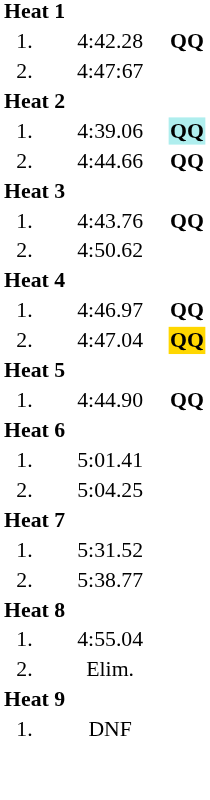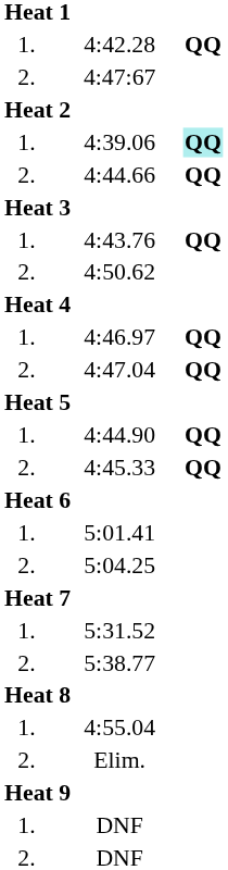 <table style="text-align:center">
 <tr>
 <td colspan=4 align=left><strong>Heat 1</strong></td>
 </tr>
 <tr>
 <td width=30>1.</td>
 <td align=left></td>
 <td width=80>4:42.28</td>
 <td><strong>QQ</strong></td>
 </tr>
 <tr>
 <td>2.</td>
 <td align=left></td>
 <td>4:47:67</td>
 <td></td>
 </tr>
 <tr>
 <td colspan=4 align=left><strong>Heat 2</strong></td>
 </tr>
 <tr>
 <td>1.</td>
 <td align=left></td>
 <td>4:39.06</td>
 <td style="background: paleturquoise;"><strong>QQ</strong></td>
 </tr>
 <tr>
 <td>2.</td>
 <td align=left></td>
 <td>4:44.66</td>
 <td><strong>QQ</strong></td>
 </tr>
 <tr>
 <td colspan=4 align=left><strong>Heat 3</strong></td>
 </tr>
 <tr>
 <td>1.</td>
 <td align=left></td>
 <td>4:43.76</td>
 <td><strong>QQ</strong></td>
 </tr>
 <tr>
 <td>2.</td>
 <td align=left></td>
 <td>4:50.62</td>
 <td></td>
 </tr>
 <tr>
 <td colspan=4 align=left><strong>Heat 4</strong></td>
 </tr>
 <tr>
 <td>1.</td>
 <td align=left></td>
 <td>4:46.97</td>
 <td><strong>QQ</strong></td>
 </tr>
 <tr>
 <td>2.</td>
 <td align=left></td>
 <td>4:47.04</td>
-<td style="background: gold;"><strong>QQ</strong></td>
+<td><strong>QQ</strong></td>
 </tr>
 <tr>
 <td colspan=4 align=left><strong>Heat 5</strong></td>
 </tr>
 <tr>
 <td>1.</td>
 <td align=left></td>
 <td>4:44.90</td>
+<td><strong>QQ</strong></td>
+</tr>
+<tr>
+<td>2.</td>
+<td align=left></td>
+<td>4:45.33</td>
 <td><strong>QQ</strong></td>
 </tr>
 <tr>
 <td colspan=4 align=left><strong>Heat 6</strong></td>
 </tr>
 <tr>
 <td>1.</td>
 <td align=left></td>
 <td>5:01.41</td>
 <td></td>
 </tr>
 <tr>
 <td>2.</td>
 <td align=left></td>
 <td>5:04.25</td>
 <td></td>
 </tr>
 <tr>
 <td colspan=4 align=left><strong>Heat 7</strong></td>
 </tr>
 <tr>
 <td>1.</td>
 <td align=left></td>
 <td>5:31.52</td>
 <td></td>
 </tr>
 <tr>
 <td>2.</td>
 <td align=left></td>
 <td>5:38.77</td>
 <td></td>
 </tr>
 <tr>
 <td colspan=4 align=left><strong>Heat 8</strong></td>
 </tr>
 <tr>
 <td>1.</td>
 <td align=left></td>
 <td>4:55.04</td>
 <td></td>
 </tr>
 <tr>
 <td>2.</td>
 <td align=left></td>
 <td>Elim.</td>
 <td></td>
 </tr>
 <tr>
 <td colspan=4 align=left><strong>Heat 9</strong></td>
 </tr>
 <tr>
 <td>1.</td>
 <td align=left></td>
 <td>DNF</td>
 <td></td>
 </tr>
+<tr>
+<td>2.</td>
+<td align=left></td>
+<td>DNF</td>
+<td></td>
+</tr>
 </table>
